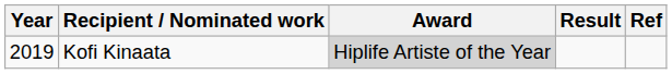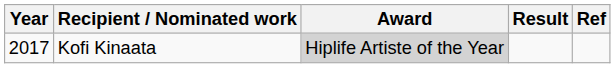 <table class="wikitable">
 <tr>
 <th>Year</th>
 <th>Recipient / Nominated work</th>
 <th>Award</th>
 <th>Result</th>
 <th>Ref</th>
 </tr>
 <tr>
-<td>2019</td>
+<td>2017</td>
 <td>Kofi Kinaata</td>
 <td style="background: lightgrey;">Hiplife Artiste of the Year</td>
 <td></td>
 <td></td>
 </tr>
 </table>
